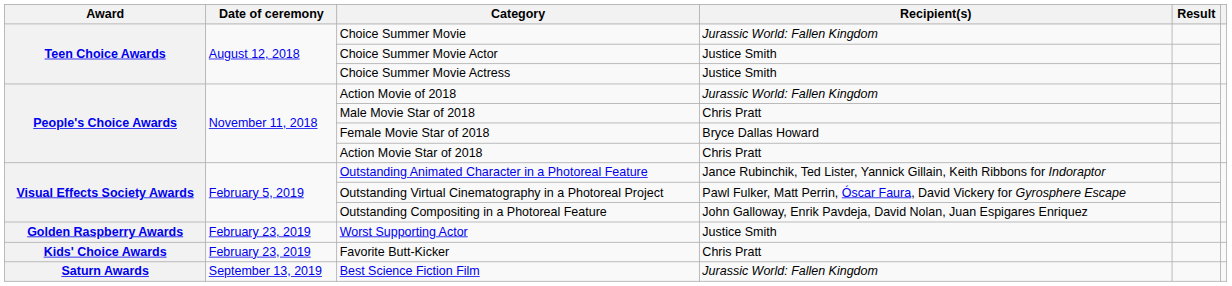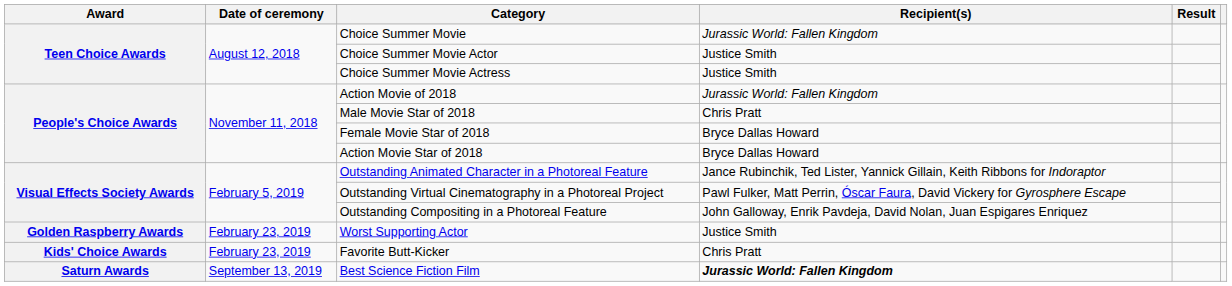 <table class="wikitable plainrowheaders sortable" style="width:99%;">
 <tr style="background:#ccc; text-align:center;">
 <th scope="col">Award</th>
 <th scope="col">Date of ceremony</th>
 <th scope="col">Category</th>
 <th scope="col">Recipient(s)</th>
 <th scope="col">Result</th>
 <th scope="col" class="unsortable"></th>
 </tr>
 <tr>
 <th scope="row" rowspan="3"><a href='#'>Teen Choice Awards</a></th>
 <td rowspan="3"><a href='#'>August 12, 2018</a></td>
 <td>Choice Summer Movie</td>
 <td><em>Jurassic World: Fallen Kingdom</em></td>
 <td></td>
 <td style="text-align:center;" rowspan="3"></td>
 </tr>
 <tr>
 <td>Choice Summer Movie Actor</td>
 <td>Justice Smith</td>
 <td></td>
 </tr>
 <tr>
 <td>Choice Summer Movie Actress</td>
 <td>Justice Smith</td>
 <td></td>
 </tr>
 <tr>
 <th scope="row" rowspan="4"><a href='#'>People's Choice Awards</a></th>
 <td rowspan="4"><a href='#'>November 11, 2018</a></td>
 <td>Action Movie of 2018</td>
 <td><em>Jurassic World: Fallen Kingdom</em></td>
 <td></td>
 <td style="text-align:center;" rowspan="4"></td>
 </tr>
 <tr>
 <td>Male Movie Star of 2018</td>
 <td>Chris Pratt</td>
 <td></td>
 </tr>
 <tr>
 <td>Female Movie Star of 2018</td>
 <td>Bryce Dallas Howard</td>
 <td></td>
 </tr>
 <tr>
 <td>Action Movie Star of 2018</td>
-<td>Chris Pratt</td>
+<td>Bryce Dallas Howard</td>
 <td></td>
 </tr>
 <tr>
 <th scope="row" rowspan="3"><a href='#'>Visual Effects Society Awards</a></th>
 <td rowspan="3"><a href='#'>February 5, 2019</a></td>
 <td><a href='#'>Outstanding Animated Character in a Photoreal Feature</a></td>
 <td>Jance Rubinchik, Ted Lister, Yannick Gillain, Keith Ribbons for <em>Indoraptor</em></td>
 <td></td>
 <td rowspan="3" style="text-align:center;"></td>
 </tr>
 <tr>
 <td>Outstanding Virtual Cinematography in a Photoreal Project</td>
 <td>Pawl Fulker, Matt Perrin, <a href='#'>Óscar Faura</a>, David Vickery for <em>Gyrosphere Escape</em></td>
 <td></td>
 </tr>
 <tr>
 <td>Outstanding Compositing in a Photoreal Feature</td>
 <td>John Galloway, Enrik Pavdeja, David Nolan, Juan Espigares Enriquez</td>
 <td></td>
 </tr>
 <tr>
 <th scope="row" rowspan="1"><a href='#'>Golden Raspberry Awards</a></th>
 <td rowspan="1"><a href='#'>February 23, 2019</a></td>
 <td><a href='#'>Worst Supporting Actor</a></td>
 <td>Justice Smith</td>
 <td></td>
 <td style="text-align:center;"></td>
 </tr>
 <tr>
 <th scope="row" rowspan="1"><a href='#'>Kids' Choice Awards</a></th>
 <td rowspan="1"><a href='#'>February 23, 2019</a></td>
 <td>Favorite Butt-Kicker</td>
 <td>Chris Pratt</td>
 <td></td>
 <td style="text-align:center;"></td>
 </tr>
 <tr>
 <th scope="row" rowspan="1"><a href='#'>Saturn Awards</a></th>
 <td rowspan="1"><a href='#'>September 13, 2019</a></td>
 <td><a href='#'>Best Science Fiction Film</a></td>
-<td><em>Jurassic World: Fallen Kingdom</em></td>
+<td><strong><em>Jurassic World: Fallen Kingdom</em></strong></td>
 <td></td>
 <td style="text-align:center;"></td>
 </tr>
 </table>
